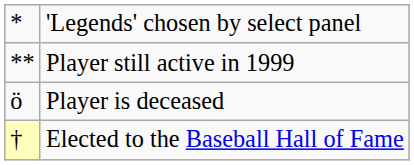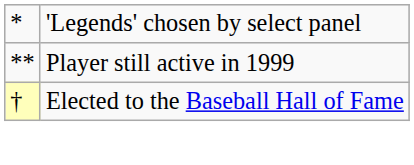 <table class="wikitable">
 <tr>
 <td>*</td>
 <td>'Legends' chosen by select panel</td>
 </tr>
 <tr>
 <td>**</td>
 <td>Player still active in 1999</td>
 </tr>
 <tr>
-<td>ö</td>
-<td>Player is deceased</td>
-</tr>
-<tr>
 <td style="background:#ffb;">†</td>
 <td>Elected to the <a href='#'>Baseball Hall of Fame</a></td>
 </tr>
 </table>
